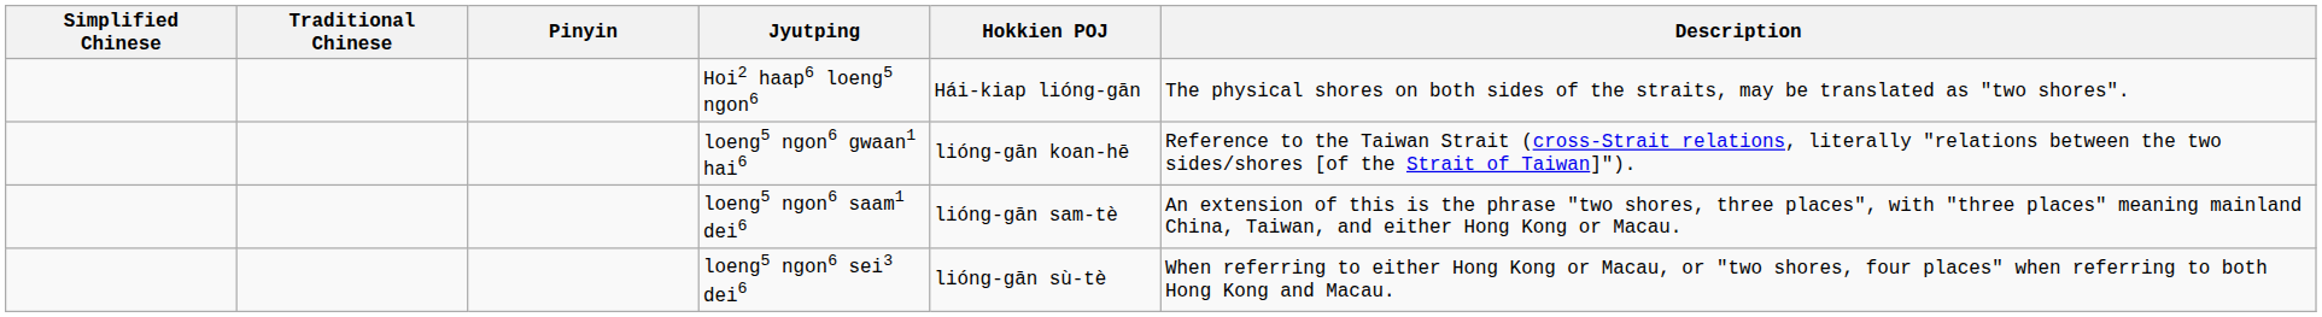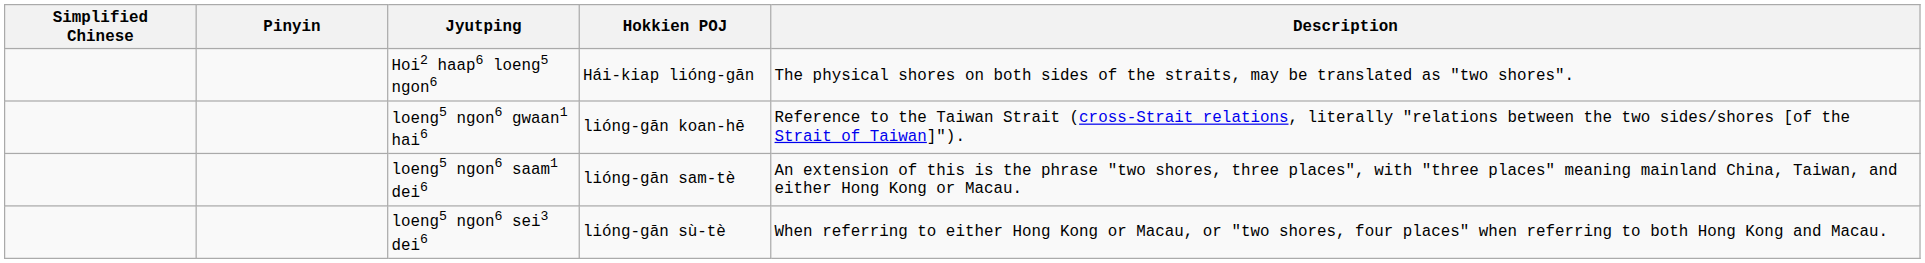 <table class="wikitable">
 <tr>
 <th style="width:10%;">Simplified<br>Chinese</th>
-<th style="width:10%;">Traditional<br>Chinese</th>
 <th style="width:10%;">Pinyin</th>
 <th style="width:10%;">Jyutping</th>
 <th style="width:10%;">Hokkien POJ</th>
 <th style="width:60%;">Description</th>
 </tr>
 <tr>
-<td></td>
 <td></td>
 <td></td>
 <td>Hoi<sup>2</sup> haap<sup>6</sup> loeng<sup>5</sup> ngon<sup>6</sup></td>
 <td>Hái-kiap lióng-gān</td>
 <td>The physical shores on both sides of the straits, may be translated as "two shores".</td>
 </tr>
 <tr>
 <td></td>
 <td></td>
-<td></td>
 <td>loeng<sup>5</sup> ngon<sup>6</sup> gwaan<sup>1</sup> hai<sup>6</sup></td>
 <td>lióng-gān koan-hē</td>
 <td>Reference to the Taiwan Strait (<a href='#'>cross-Strait relations</a>, literally "relations between the two sides/shores [of the <a href='#'>Strait of Taiwan</a>]").</td>
 </tr>
 <tr>
-<td></td>
 <td></td>
 <td></td>
 <td>loeng<sup>5</sup> ngon<sup>6</sup> saam<sup>1</sup> dei<sup>6</sup></td>
 <td>lióng-gān sam-tè</td>
 <td>An extension of this is the phrase "two shores, three places", with "three places" meaning mainland China, Taiwan, and either Hong Kong or Macau.</td>
 </tr>
 <tr>
 <td></td>
 <td></td>
-<td></td>
 <td>loeng<sup>5</sup> ngon<sup>6</sup> sei<sup>3</sup> dei<sup>6</sup></td>
 <td>lióng-gān sù-tè</td>
 <td>When referring to either Hong Kong or Macau, or "two shores, four places" when referring to both Hong Kong and Macau.</td>
 </tr>
 </table>
